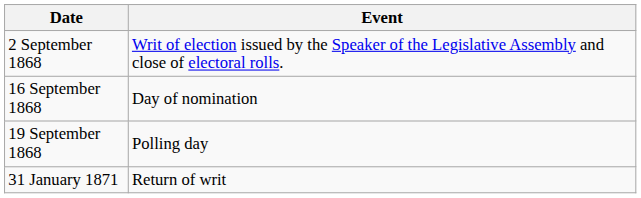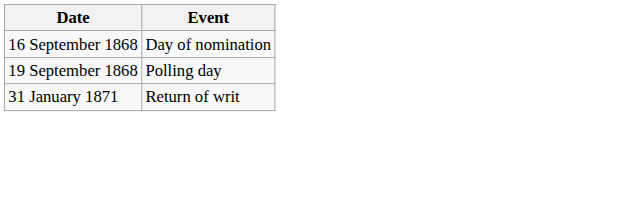 <table class="wikitable">
 <tr>
 <th>Date</th>
 <th>Event</th>
-</tr>
-<tr>
-<td>2 September 1868</td>
-<td><a href='#'>Writ of election</a> issued by the <a href='#'>Speaker of the Legislative Assembly</a> and close of <a href='#'>electoral rolls</a>.</td>
 </tr>
 <tr>
 <td>16 September 1868</td>
 <td>Day of nomination</td>
 </tr>
 <tr>
 <td>19 September 1868</td>
 <td>Polling day</td>
 </tr>
 <tr>
 <td>31 January 1871</td>
 <td>Return of writ</td>
 </tr>
 </table>
